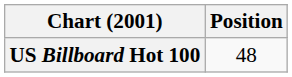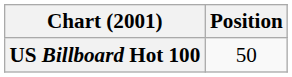 <table class="wikitable plainrowheaders">
 <tr>
 <th scope="col">Chart (2001)</th>
 <th scope="col">Position</th>
 </tr>
 <tr>
 <th scope="row">US  <em>Billboard</em> Hot 100</th>
-<td align="center">48</td>
+<td align="center">50</td>
 </tr>
 </table>
